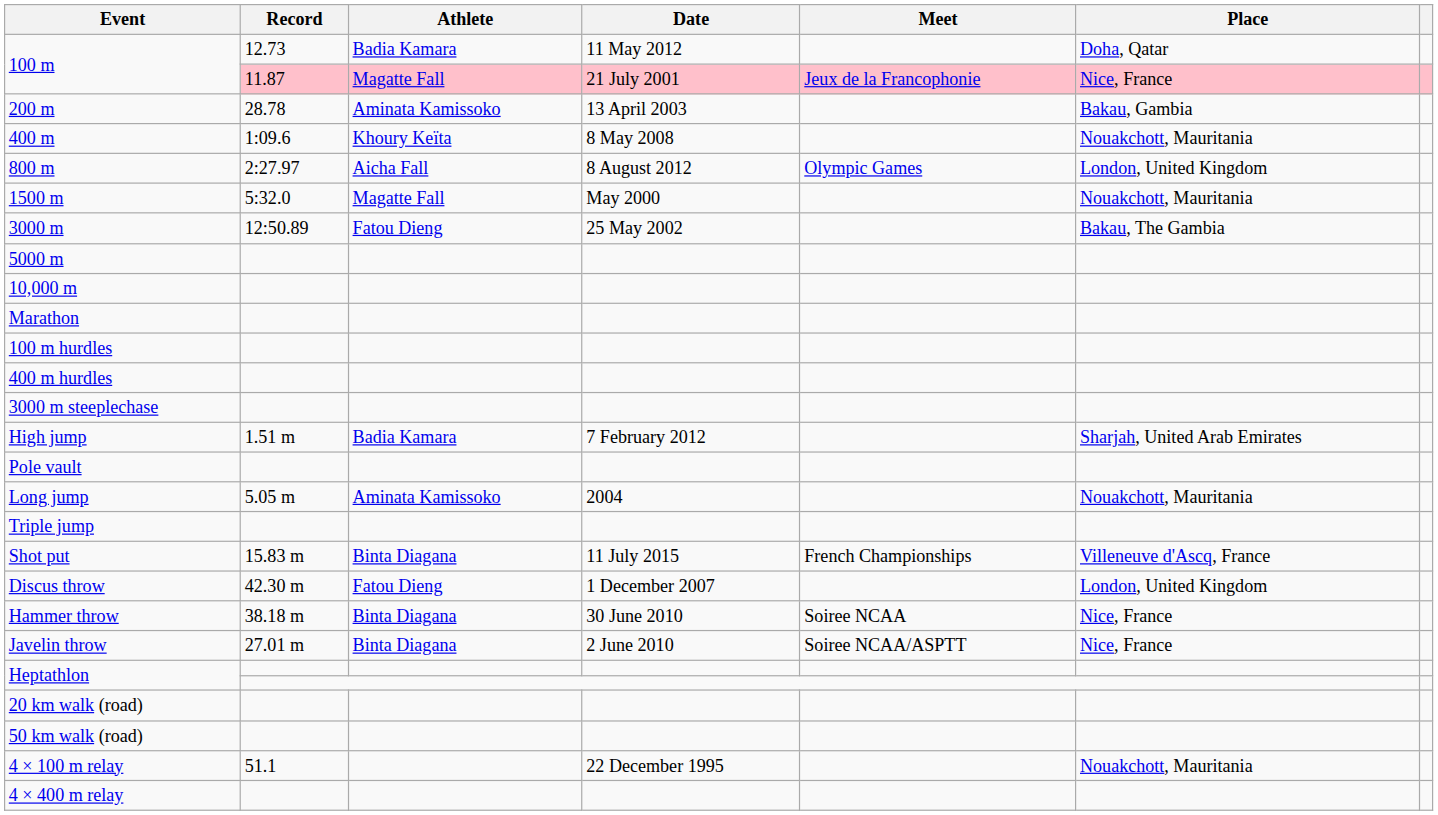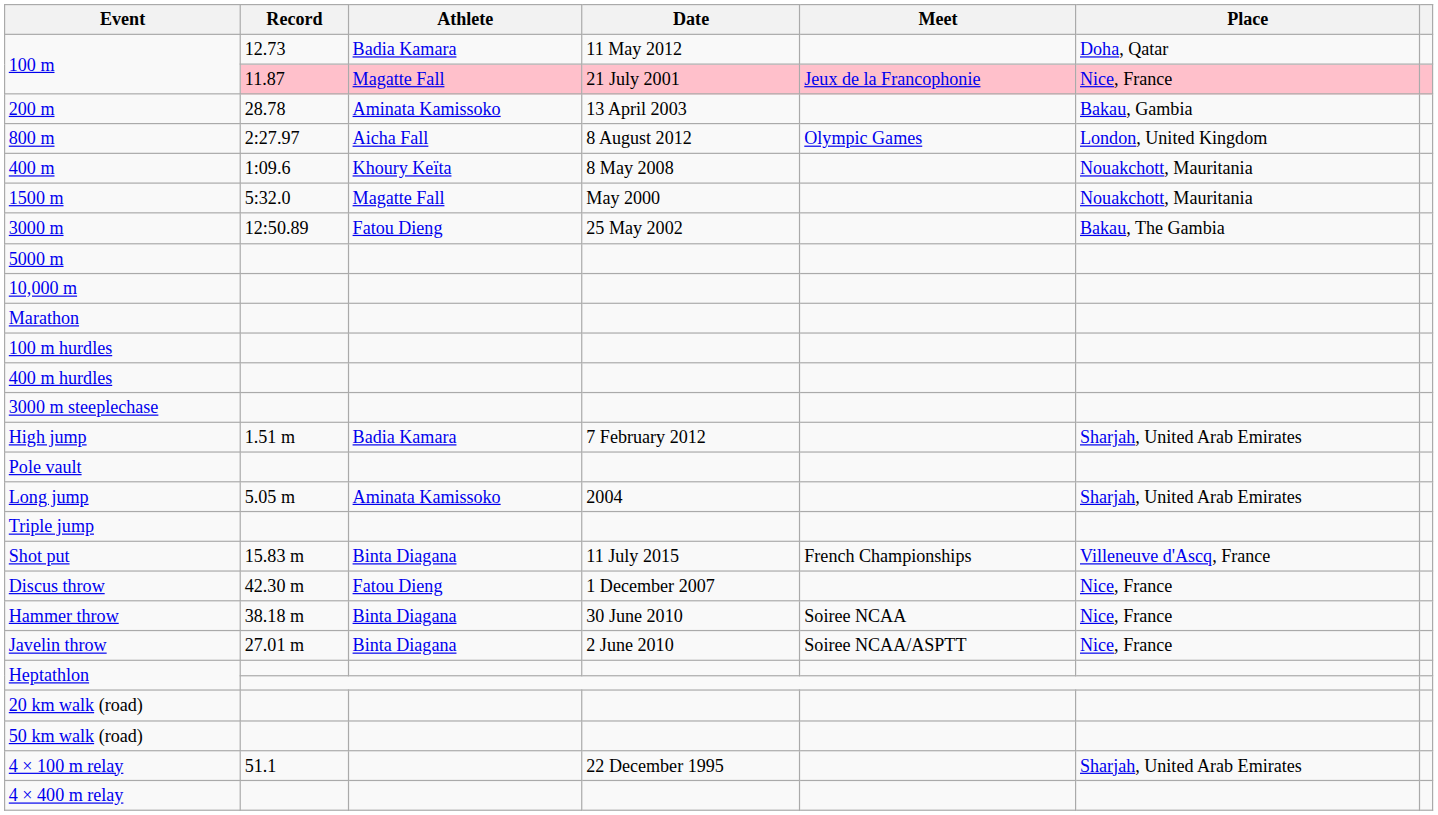 <table class="wikitable" style="font-size:95%; width: 95%;">
 <tr>
 <th>Event</th>
 <th>Record</th>
 <th>Athlete</th>
 <th>Date</th>
 <th>Meet</th>
 <th>Place</th>
 <th></th>
 </tr>
 <tr>
 <td rowspan=2><a href='#'>100 m</a></td>
 <td>12.73</td>
 <td><a href='#'>Badia Kamara</a></td>
 <td>11 May 2012</td>
 <td></td>
 <td><a href='#'>Doha</a>, Qatar</td>
 <td></td>
 </tr>
 <tr style="background:pink">
 <td>11.87 </td>
 <td><a href='#'>Magatte Fall</a></td>
 <td>21 July 2001</td>
 <td><a href='#'>Jeux de la Francophonie</a></td>
 <td><a href='#'>Nice</a>, France</td>
 <td></td>
 </tr>
 <tr>
 <td><a href='#'>200 m</a></td>
 <td>28.78</td>
 <td><a href='#'>Aminata Kamissoko</a></td>
 <td>13 April 2003</td>
 <td></td>
 <td><a href='#'>Bakau</a>, Gambia</td>
 <td></td>
 </tr>
 <tr>
+<td><a href='#'>800 m</a></td>
+<td>2:27.97</td>
+<td><a href='#'>Aicha Fall</a></td>
+<td>8 August 2012</td>
+<td><a href='#'>Olympic Games</a></td>
+<td><a href='#'>London</a>, United Kingdom</td>
+<td></td>
+</tr>
+<tr>
 <td><a href='#'>400 m</a></td>
 <td>1:09.6 </td>
 <td><a href='#'>Khoury Keïta</a></td>
 <td>8 May 2008</td>
 <td></td>
 <td><a href='#'>Nouakchott</a>, Mauritania</td>
-<td></td>
-</tr>
-<tr>
-<td><a href='#'>800 m</a></td>
-<td>2:27.97</td>
-<td><a href='#'>Aicha Fall</a></td>
-<td>8 August 2012</td>
-<td><a href='#'>Olympic Games</a></td>
-<td><a href='#'>London</a>, United Kingdom</td>
 <td></td>
 </tr>
 <tr>
 <td><a href='#'>1500 m</a></td>
 <td>5:32.0 </td>
 <td><a href='#'>Magatte Fall</a></td>
 <td>May 2000</td>
 <td></td>
 <td><a href='#'>Nouakchott</a>, Mauritania</td>
 <td></td>
 </tr>
 <tr>
 <td><a href='#'>3000 m</a></td>
 <td>12:50.89</td>
 <td><a href='#'>Fatou Dieng</a></td>
 <td>25 May 2002</td>
 <td></td>
 <td><a href='#'>Bakau</a>, The Gambia</td>
 <td></td>
 </tr>
 <tr>
 <td><a href='#'>5000 m</a></td>
 <td></td>
 <td></td>
 <td></td>
 <td></td>
 <td></td>
 <td></td>
 </tr>
 <tr>
 <td><a href='#'>10,000 m</a></td>
 <td></td>
 <td></td>
 <td></td>
 <td></td>
 <td></td>
 <td></td>
 </tr>
 <tr>
 <td><a href='#'>Marathon</a></td>
 <td></td>
 <td></td>
 <td></td>
 <td></td>
 <td></td>
 <td></td>
 </tr>
 <tr>
 <td><a href='#'>100 m hurdles</a></td>
 <td></td>
 <td></td>
 <td></td>
 <td></td>
 <td></td>
 <td></td>
 </tr>
 <tr>
 <td><a href='#'>400 m hurdles</a></td>
 <td></td>
 <td></td>
 <td></td>
 <td></td>
 <td></td>
 <td></td>
 </tr>
 <tr>
 <td><a href='#'>3000 m steeplechase</a></td>
 <td></td>
 <td></td>
 <td></td>
 <td></td>
 <td></td>
 <td></td>
 </tr>
 <tr>
 <td><a href='#'>High jump</a></td>
 <td>1.51 m</td>
 <td><a href='#'>Badia Kamara</a></td>
 <td>7 February 2012</td>
 <td></td>
 <td><a href='#'>Sharjah</a>, United Arab Emirates</td>
 <td></td>
 </tr>
 <tr>
 <td><a href='#'>Pole vault</a></td>
 <td></td>
 <td></td>
 <td></td>
 <td></td>
 <td></td>
 <td></td>
 </tr>
 <tr>
 <td><a href='#'>Long jump</a></td>
 <td>5.05 m</td>
 <td><a href='#'>Aminata Kamissoko</a></td>
 <td>2004</td>
 <td></td>
-<td><a href='#'>Nouakchott</a>, Mauritania</td>
+<td><a href='#'>Sharjah</a>, United Arab Emirates</td>
 <td></td>
 </tr>
 <tr>
 <td><a href='#'>Triple jump</a></td>
 <td></td>
 <td></td>
 <td></td>
 <td></td>
 <td></td>
 <td></td>
 </tr>
 <tr>
 <td><a href='#'>Shot put</a></td>
 <td>15.83 m</td>
 <td><a href='#'>Binta Diagana</a></td>
 <td>11 July 2015</td>
 <td>French Championships</td>
 <td><a href='#'>Villeneuve d'Ascq</a>, France</td>
 <td></td>
 </tr>
 <tr>
 <td><a href='#'>Discus throw</a></td>
 <td>42.30 m</td>
 <td><a href='#'>Fatou Dieng</a></td>
 <td>1 December 2007</td>
 <td></td>
-<td><a href='#'>London</a>, United Kingdom</td>
+<td><a href='#'>Nice</a>, France</td>
 <td></td>
 </tr>
 <tr>
 <td><a href='#'>Hammer throw</a></td>
 <td>38.18 m</td>
 <td><a href='#'>Binta Diagana</a></td>
 <td>30 June 2010</td>
 <td>Soiree NCAA</td>
 <td><a href='#'>Nice</a>, France</td>
 <td></td>
 </tr>
 <tr>
 <td><a href='#'>Javelin throw</a></td>
 <td>27.01 m</td>
 <td><a href='#'>Binta Diagana</a></td>
 <td>2 June 2010</td>
 <td>Soiree NCAA/ASPTT</td>
 <td><a href='#'>Nice</a>, France</td>
 <td></td>
 </tr>
 <tr>
 <td rowspan=2><a href='#'>Heptathlon</a></td>
 <td></td>
 <td></td>
 <td></td>
 <td></td>
 <td></td>
 <td></td>
 </tr>
 <tr>
 <td colspan=5></td>
 <td></td>
 </tr>
 <tr>
 <td><a href='#'>20 km walk</a> (road)</td>
 <td></td>
 <td></td>
 <td></td>
 <td></td>
 <td></td>
 <td></td>
 </tr>
 <tr>
 <td><a href='#'>50 km walk</a> (road)</td>
 <td></td>
 <td></td>
 <td></td>
 <td></td>
 <td></td>
 <td></td>
 </tr>
 <tr>
 <td><a href='#'>4 × 100 m relay</a></td>
 <td>51.1 </td>
 <td></td>
 <td>22 December 1995</td>
 <td></td>
-<td><a href='#'>Nouakchott</a>, Mauritania</td>
+<td><a href='#'>Sharjah</a>, United Arab Emirates</td>
 <td></td>
 </tr>
 <tr>
 <td><a href='#'>4 × 400 m relay</a></td>
 <td></td>
 <td></td>
 <td></td>
 <td></td>
 <td></td>
 <td></td>
 </tr>
 </table>
